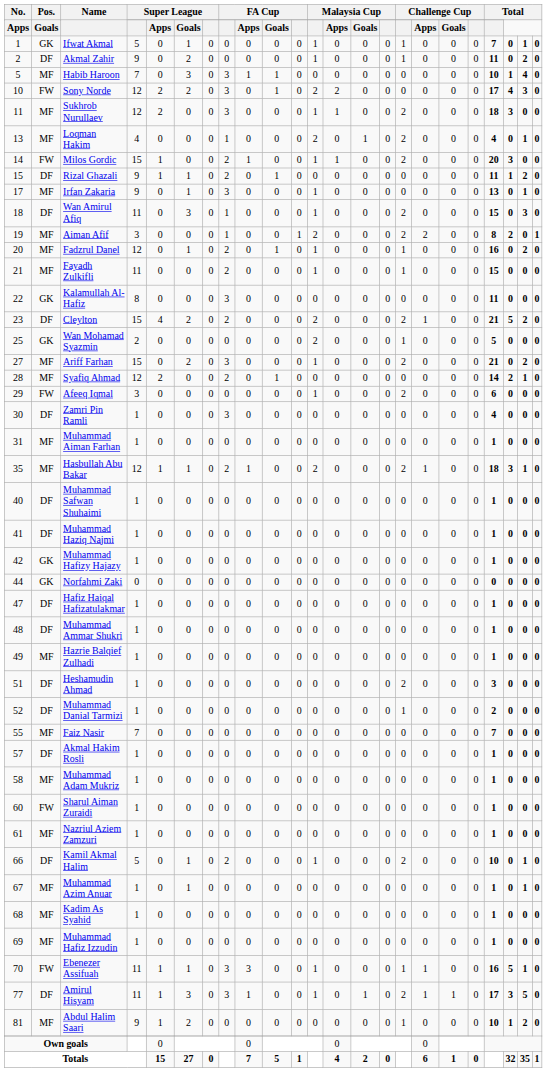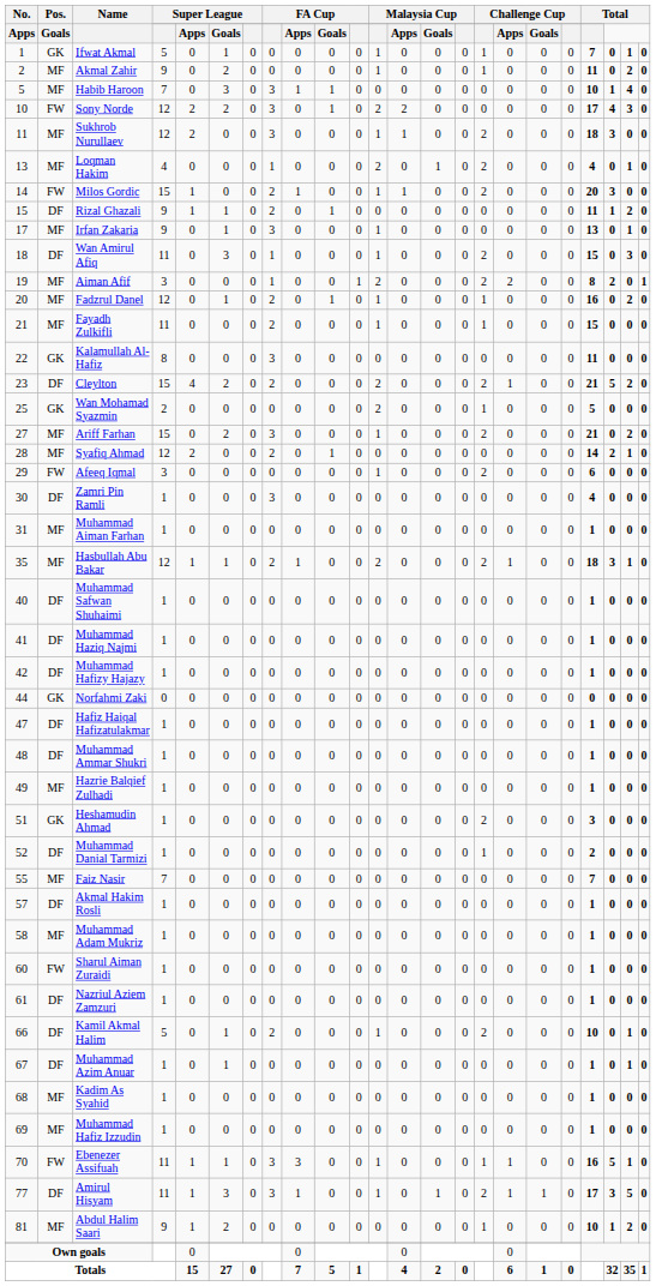 <table class="wikitable" style="text-align:center">
 <tr>
 <th rowspan="2" valign="bottom">No.</th>
 <th rowspan="2" valign="bottom">Pos.</th>
 <th rowspan="2" valign="bottom">Name</th>
 <th colspan="4" width="85">Super League</th>
 <th colspan="4" width="85">FA Cup</th>
 <th colspan="4" width="85">Malaysia Cup</th>
 <th colspan="4" width="85">Challenge Cup</th>
 <th colspan="4" width="85">Total</th>
 </tr>
 <tr style="text-align:center;">
 </tr>
 <tr>
 <th width=40>Apps</th>
 <th width=40>Goals</th>
 <th width=40></th>
 <th width=40></th>
 <th width=40>Apps</th>
 <th width=40>Goals</th>
 <th width=40></th>
 <th width=40></th>
 <th width=40>Apps</th>
 <th width=40>Goals</th>
 <th width=40></th>
 <th width=40></th>
 <th width=40>Apps</th>
 <th width=40>Goals</th>
 <th width=40></th>
 <th width=40></th>
 <th width=40>Apps</th>
 <th width=40>Goals</th>
 <th width=40></th>
 <th width=40></th>
 </tr>
 <tr>
 <td>1</td>
 <td>GK</td>
 <td align="left"> <a href='#'>Ifwat Akmal</a></td>
 <td>5</td>
 <td>0</td>
 <td>1</td>
 <td>0</td>
 <td>0</td>
 <td>0</td>
 <td>0</td>
 <td>0</td>
 <td>1</td>
 <td>0</td>
 <td>0</td>
 <td>0</td>
 <td>1</td>
 <td>0</td>
 <td>0</td>
 <td>0</td>
 <td><strong>7</strong></td>
 <td><strong>0</strong></td>
 <td><strong>1</strong></td>
 <td><strong>0</strong></td>
 </tr>
 <tr>
 <td>2</td>
-<td>DF</td>
+<td>MF</td>
 <td align="left"> <a href='#'>Akmal Zahir</a></td>
 <td>9</td>
 <td>0</td>
 <td>2</td>
 <td>0</td>
 <td>0</td>
 <td>0</td>
 <td>0</td>
 <td>0</td>
 <td>1</td>
 <td>0</td>
 <td>0</td>
 <td>0</td>
 <td>1</td>
 <td>0</td>
 <td>0</td>
 <td>0</td>
 <td><strong>11</strong></td>
 <td><strong>0</strong></td>
 <td><strong>2</strong></td>
 <td><strong>0</strong></td>
 </tr>
 <tr>
 <td>5</td>
 <td>MF</td>
 <td align="left"> <a href='#'>Habib Haroon</a></td>
 <td>7</td>
 <td>0</td>
 <td>3</td>
 <td>0</td>
 <td>3</td>
 <td>1</td>
 <td>1</td>
 <td>0</td>
 <td>0</td>
 <td>0</td>
 <td>0</td>
 <td>0</td>
 <td>0</td>
 <td>0</td>
 <td>0</td>
 <td>0</td>
 <td><strong>10</strong></td>
 <td><strong>1</strong></td>
 <td><strong>4</strong></td>
 <td><strong>0</strong></td>
 </tr>
 <tr>
 <td>10</td>
 <td>FW</td>
 <td align="left"> <a href='#'>Sony Norde</a></td>
 <td>12</td>
 <td>2</td>
 <td>2</td>
 <td>0</td>
 <td>3</td>
 <td>0</td>
 <td>1</td>
 <td>0</td>
 <td>2</td>
 <td>2</td>
 <td>0</td>
 <td>0</td>
 <td>0</td>
 <td>0</td>
 <td>0</td>
 <td>0</td>
 <td><strong>17</strong></td>
 <td><strong>4</strong></td>
 <td><strong>3</strong></td>
 <td><strong>0</strong></td>
 </tr>
 <tr>
 <td>11</td>
 <td>MF</td>
 <td align="left"> <a href='#'>Sukhrob Nurullaev</a></td>
 <td>12</td>
 <td>2</td>
 <td>0</td>
 <td>0</td>
 <td>3</td>
 <td>0</td>
 <td>0</td>
 <td>0</td>
 <td>1</td>
 <td>1</td>
 <td>0</td>
 <td>0</td>
 <td>2</td>
 <td>0</td>
 <td>0</td>
 <td>0</td>
 <td><strong>18</strong></td>
 <td><strong>3</strong></td>
 <td><strong>0</strong></td>
 <td><strong>0</strong></td>
 </tr>
 <tr>
 <td>13</td>
 <td>MF</td>
 <td align="left"> <a href='#'>Loqman Hakim</a></td>
 <td>4</td>
 <td>0</td>
 <td>0</td>
 <td>0</td>
 <td>1</td>
 <td>0</td>
 <td>0</td>
 <td>0</td>
 <td>2</td>
 <td>0</td>
 <td>1</td>
 <td>0</td>
 <td>2</td>
 <td>0</td>
 <td>0</td>
 <td>0</td>
 <td><strong>4</strong></td>
 <td><strong>0</strong></td>
 <td><strong>1</strong></td>
 <td><strong>0</strong></td>
 </tr>
 <tr>
 <td>14</td>
 <td>FW</td>
 <td align="left"> <a href='#'>Milos Gordic</a></td>
 <td>15</td>
 <td>1</td>
 <td>0</td>
 <td>0</td>
 <td>2</td>
 <td>1</td>
 <td>0</td>
 <td>0</td>
 <td>1</td>
 <td>1</td>
 <td>0</td>
 <td>0</td>
 <td>2</td>
 <td>0</td>
 <td>0</td>
 <td>0</td>
 <td><strong>20</strong></td>
 <td><strong>3</strong></td>
 <td><strong>0</strong></td>
 <td><strong>0</strong></td>
 </tr>
 <tr>
 <td>15</td>
 <td>DF</td>
 <td align="left"> <a href='#'>Rizal Ghazali</a></td>
 <td>9</td>
 <td>1</td>
 <td>1</td>
 <td>0</td>
 <td>2</td>
 <td>0</td>
 <td>1</td>
 <td>0</td>
 <td>0</td>
 <td>0</td>
 <td>0</td>
 <td>0</td>
 <td>0</td>
 <td>0</td>
 <td>0</td>
 <td>0</td>
 <td><strong>11</strong></td>
 <td><strong>1</strong></td>
 <td><strong>2</strong></td>
 <td><strong>0</strong></td>
 </tr>
 <tr>
 <td>17</td>
 <td>MF</td>
 <td align="left"> <a href='#'>Irfan Zakaria</a></td>
 <td>9</td>
 <td>0</td>
 <td>1</td>
 <td>0</td>
 <td>3</td>
 <td>0</td>
 <td>0</td>
 <td>0</td>
 <td>1</td>
 <td>0</td>
 <td>0</td>
 <td>0</td>
 <td>0</td>
 <td>0</td>
 <td>0</td>
 <td>0</td>
 <td><strong>13</strong></td>
 <td><strong>0</strong></td>
 <td><strong>1</strong></td>
 <td><strong>0</strong></td>
 </tr>
 <tr>
 <td>18</td>
 <td>DF</td>
 <td align="left"> <a href='#'>Wan Amirul Afiq</a></td>
 <td>11</td>
 <td>0</td>
 <td>3</td>
 <td>0</td>
 <td>1</td>
 <td>0</td>
 <td>0</td>
 <td>0</td>
 <td>1</td>
 <td>0</td>
 <td>0</td>
 <td>0</td>
 <td>2</td>
 <td>0</td>
 <td>0</td>
 <td>0</td>
 <td><strong>15</strong></td>
 <td><strong>0</strong></td>
 <td><strong>3</strong></td>
 <td><strong>0</strong></td>
 </tr>
 <tr>
 <td>19</td>
 <td>MF</td>
 <td align="left"> <a href='#'>Aiman Afif</a></td>
 <td>3</td>
 <td>0</td>
 <td>0</td>
 <td>0</td>
 <td>1</td>
 <td>0</td>
 <td>0</td>
 <td>1</td>
 <td>2</td>
 <td>0</td>
 <td>0</td>
 <td>0</td>
 <td>2</td>
 <td>2</td>
 <td>0</td>
 <td>0</td>
 <td><strong>8</strong></td>
 <td><strong>2</strong></td>
 <td><strong>0</strong></td>
 <td><strong>1</strong></td>
 </tr>
 <tr>
 <td>20</td>
 <td>MF</td>
 <td align="left"> <a href='#'>Fadzrul Danel</a></td>
 <td>12</td>
 <td>0</td>
 <td>1</td>
 <td>0</td>
 <td>2</td>
 <td>0</td>
 <td>1</td>
 <td>0</td>
 <td>1</td>
 <td>0</td>
 <td>0</td>
 <td>0</td>
 <td>1</td>
 <td>0</td>
 <td>0</td>
 <td>0</td>
 <td><strong>16</strong></td>
 <td><strong>0</strong></td>
 <td><strong>2</strong></td>
 <td><strong>0</strong></td>
 </tr>
 <tr>
 <td>21</td>
 <td>MF</td>
 <td align="left"> <a href='#'>Fayadh Zulkifli</a></td>
 <td>11</td>
 <td>0</td>
 <td>0</td>
 <td>0</td>
 <td>2</td>
 <td>0</td>
 <td>0</td>
 <td>0</td>
 <td>1</td>
 <td>0</td>
 <td>0</td>
 <td>0</td>
 <td>1</td>
 <td>0</td>
 <td>0</td>
 <td>0</td>
 <td><strong>15</strong></td>
 <td><strong>0</strong></td>
 <td><strong>0</strong></td>
 <td><strong>0</strong></td>
 </tr>
 <tr>
 <td>22</td>
 <td>GK</td>
 <td align="left"> <a href='#'>Kalamullah Al-Hafiz</a></td>
 <td>8</td>
 <td>0</td>
 <td>0</td>
 <td>0</td>
 <td>3</td>
 <td>0</td>
 <td>0</td>
 <td>0</td>
 <td>0</td>
 <td>0</td>
 <td>0</td>
 <td>0</td>
 <td>0</td>
 <td>0</td>
 <td>0</td>
 <td>0</td>
 <td><strong>11</strong></td>
 <td><strong>0</strong></td>
 <td><strong>0</strong></td>
 <td><strong>0</strong></td>
 </tr>
 <tr>
 <td>23</td>
 <td>DF</td>
 <td align="left"> <a href='#'>Cleylton</a></td>
 <td>15</td>
 <td>4</td>
 <td>2</td>
 <td>0</td>
 <td>2</td>
 <td>0</td>
 <td>0</td>
 <td>0</td>
 <td>2</td>
 <td>0</td>
 <td>0</td>
 <td>0</td>
 <td>2</td>
 <td>1</td>
 <td>0</td>
 <td>0</td>
 <td><strong>21</strong></td>
 <td><strong>5</strong></td>
 <td><strong>2</strong></td>
 <td><strong>0</strong></td>
 </tr>
 <tr>
 <td>25</td>
 <td>GK</td>
 <td align="left"> <a href='#'>Wan Mohamad Syazmin</a></td>
 <td>2</td>
 <td>0</td>
 <td>0</td>
 <td>0</td>
 <td>0</td>
 <td>0</td>
 <td>0</td>
 <td>0</td>
 <td>2</td>
 <td>0</td>
 <td>0</td>
 <td>0</td>
 <td>1</td>
 <td>0</td>
 <td>0</td>
 <td>0</td>
 <td><strong>5</strong></td>
 <td><strong>0</strong></td>
 <td><strong>0</strong></td>
 <td><strong>0</strong></td>
 </tr>
 <tr>
 <td>27</td>
 <td>MF</td>
 <td align="left"> <a href='#'>Ariff Farhan</a></td>
 <td>15</td>
 <td>0</td>
 <td>2</td>
 <td>0</td>
 <td>3</td>
 <td>0</td>
 <td>0</td>
 <td>0</td>
 <td>1</td>
 <td>0</td>
 <td>0</td>
 <td>0</td>
 <td>2</td>
 <td>0</td>
 <td>0</td>
 <td>0</td>
 <td><strong>21</strong></td>
 <td><strong>0</strong></td>
 <td><strong>2</strong></td>
 <td><strong>0</strong></td>
 </tr>
 <tr>
 <td>28</td>
 <td>MF</td>
 <td align="left"> <a href='#'>Syafiq Ahmad</a></td>
 <td>12</td>
 <td>2</td>
 <td>0</td>
 <td>0</td>
 <td>2</td>
 <td>0</td>
 <td>1</td>
 <td>0</td>
 <td>0</td>
 <td>0</td>
 <td>0</td>
 <td>0</td>
 <td>0</td>
 <td>0</td>
 <td>0</td>
 <td>0</td>
 <td><strong>14</strong></td>
 <td><strong>2</strong></td>
 <td><strong>1</strong></td>
 <td><strong>0</strong></td>
 </tr>
 <tr>
 <td>29</td>
 <td>FW</td>
 <td align="left"> <a href='#'>Afeeq Iqmal</a></td>
 <td>3</td>
 <td>0</td>
 <td>0</td>
 <td>0</td>
 <td>0</td>
 <td>0</td>
 <td>0</td>
 <td>0</td>
 <td>1</td>
 <td>0</td>
 <td>0</td>
 <td>0</td>
 <td>2</td>
 <td>0</td>
 <td>0</td>
 <td>0</td>
 <td><strong>6</strong></td>
 <td><strong>0</strong></td>
 <td><strong>0</strong></td>
 <td><strong>0</strong></td>
 </tr>
 <tr>
 <td>30</td>
 <td>DF</td>
 <td align="left"> <a href='#'>Zamri Pin Ramli</a></td>
 <td>1</td>
 <td>0</td>
 <td>0</td>
 <td>0</td>
 <td>3</td>
 <td>0</td>
 <td>0</td>
 <td>0</td>
 <td>0</td>
 <td>0</td>
 <td>0</td>
 <td>0</td>
 <td>0</td>
 <td>0</td>
 <td>0</td>
 <td>0</td>
 <td><strong>4</strong></td>
 <td><strong>0</strong></td>
 <td><strong>0</strong></td>
 <td><strong>0</strong></td>
 </tr>
 <tr>
 <td>31</td>
 <td>MF</td>
 <td align="left"> <a href='#'>Muhammad Aiman Farhan</a></td>
 <td>1</td>
 <td>0</td>
 <td>0</td>
 <td>0</td>
 <td>0</td>
 <td>0</td>
 <td>0</td>
 <td>0</td>
 <td>0</td>
 <td>0</td>
 <td>0</td>
 <td>0</td>
 <td>0</td>
 <td>0</td>
 <td>0</td>
 <td>0</td>
 <td><strong>1</strong></td>
 <td><strong>0</strong></td>
 <td><strong>0</strong></td>
 <td><strong>0</strong></td>
 </tr>
 <tr>
 <td>35</td>
 <td>MF</td>
 <td align="left"> <a href='#'>Hasbullah Abu Bakar</a></td>
 <td>12</td>
 <td>1</td>
 <td>1</td>
 <td>0</td>
 <td>2</td>
 <td>1</td>
 <td>0</td>
 <td>0</td>
 <td>2</td>
 <td>0</td>
 <td>0</td>
 <td>0</td>
 <td>2</td>
 <td>1</td>
 <td>0</td>
 <td>0</td>
 <td><strong>18</strong></td>
 <td><strong>3</strong></td>
 <td><strong>1</strong></td>
 <td><strong>0</strong></td>
 </tr>
 <tr>
 <td>40</td>
 <td>DF</td>
 <td align="left"> <a href='#'>Muhammad Safwan Shuhaimi</a></td>
 <td>1</td>
 <td>0</td>
 <td>0</td>
 <td>0</td>
 <td>0</td>
 <td>0</td>
 <td>0</td>
 <td>0</td>
 <td>0</td>
 <td>0</td>
 <td>0</td>
 <td>0</td>
 <td>0</td>
 <td>0</td>
 <td>0</td>
 <td>0</td>
 <td><strong>1</strong></td>
 <td><strong>0</strong></td>
 <td><strong>0</strong></td>
 <td><strong>0</strong></td>
 </tr>
 <tr>
 <td>41</td>
 <td>DF</td>
 <td align="left"> <a href='#'>Muhammad Haziq Najmi</a></td>
 <td>1</td>
 <td>0</td>
 <td>0</td>
 <td>0</td>
 <td>0</td>
 <td>0</td>
 <td>0</td>
 <td>0</td>
 <td>0</td>
 <td>0</td>
 <td>0</td>
 <td>0</td>
 <td>0</td>
 <td>0</td>
 <td>0</td>
 <td>0</td>
 <td><strong>1</strong></td>
 <td><strong>0</strong></td>
 <td><strong>0</strong></td>
 <td><strong>0</strong></td>
 </tr>
 <tr>
 <td>42</td>
-<td>GK</td>
+<td>DF</td>
 <td align="left"> <a href='#'>Muhammad Hafizy Hajazy</a></td>
 <td>1</td>
 <td>0</td>
 <td>0</td>
 <td>0</td>
 <td>0</td>
 <td>0</td>
 <td>0</td>
 <td>0</td>
 <td>0</td>
 <td>0</td>
 <td>0</td>
 <td>0</td>
 <td>0</td>
 <td>0</td>
 <td>0</td>
 <td>0</td>
 <td><strong>1</strong></td>
 <td><strong>0</strong></td>
 <td><strong>0</strong></td>
 <td><strong>0</strong></td>
 </tr>
 <tr>
 <td>44</td>
 <td>GK</td>
 <td align="left"> <a href='#'>Norfahmi Zaki</a></td>
 <td>0</td>
 <td>0</td>
 <td>0</td>
 <td>0</td>
 <td>0</td>
 <td>0</td>
 <td>0</td>
 <td>0</td>
 <td>0</td>
 <td>0</td>
 <td>0</td>
 <td>0</td>
 <td>0</td>
 <td>0</td>
 <td>0</td>
 <td>0</td>
 <td><strong>0</strong></td>
 <td><strong>0</strong></td>
 <td><strong>0</strong></td>
 <td><strong>0</strong></td>
 </tr>
 <tr>
 <td>47</td>
 <td>DF</td>
 <td align="left"> <a href='#'>Hafiz Haiqal Hafizatulakmar</a></td>
 <td>1</td>
 <td>0</td>
 <td>0</td>
 <td>0</td>
 <td>0</td>
 <td>0</td>
 <td>0</td>
 <td>0</td>
 <td>0</td>
 <td>0</td>
 <td>0</td>
 <td>0</td>
 <td>0</td>
 <td>0</td>
 <td>0</td>
 <td>0</td>
 <td><strong>1</strong></td>
 <td><strong>0</strong></td>
 <td><strong>0</strong></td>
 <td><strong>0</strong></td>
 </tr>
 <tr>
 <td>48</td>
 <td>DF</td>
 <td align="left"> <a href='#'>Muhammad Ammar Shukri</a></td>
 <td>1</td>
 <td>0</td>
 <td>0</td>
 <td>0</td>
 <td>0</td>
 <td>0</td>
 <td>0</td>
 <td>0</td>
 <td>0</td>
 <td>0</td>
 <td>0</td>
 <td>0</td>
 <td>0</td>
 <td>0</td>
 <td>0</td>
 <td>0</td>
 <td><strong>1</strong></td>
 <td><strong>0</strong></td>
 <td><strong>0</strong></td>
 <td><strong>0</strong></td>
 </tr>
 <tr>
 <td>49</td>
 <td>MF</td>
 <td align="left"> <a href='#'>Hazrie Balqief Zulhadi</a></td>
 <td>1</td>
 <td>0</td>
 <td>0</td>
 <td>0</td>
 <td>0</td>
 <td>0</td>
 <td>0</td>
 <td>0</td>
 <td>0</td>
 <td>0</td>
 <td>0</td>
 <td>0</td>
 <td>0</td>
 <td>0</td>
 <td>0</td>
 <td>0</td>
 <td><strong>1</strong></td>
 <td><strong>0</strong></td>
 <td><strong>0</strong></td>
 <td><strong>0</strong></td>
 </tr>
 <tr>
 <td>51</td>
-<td>DF</td>
+<td>GK</td>
 <td align="left"> <a href='#'>Heshamudin Ahmad</a></td>
 <td>1</td>
 <td>0</td>
 <td>0</td>
 <td>0</td>
 <td>0</td>
 <td>0</td>
 <td>0</td>
 <td>0</td>
 <td>0</td>
 <td>0</td>
 <td>0</td>
 <td>0</td>
 <td>2</td>
 <td>0</td>
 <td>0</td>
 <td>0</td>
 <td><strong>3</strong></td>
 <td><strong>0</strong></td>
 <td><strong>0</strong></td>
 <td><strong>0</strong></td>
 </tr>
 <tr>
 <td>52</td>
 <td>DF</td>
 <td align="left"> <a href='#'>Muhammad Danial Tarmizi</a></td>
 <td>1</td>
 <td>0</td>
 <td>0</td>
 <td>0</td>
 <td>0</td>
 <td>0</td>
 <td>0</td>
 <td>0</td>
 <td>0</td>
 <td>0</td>
 <td>0</td>
 <td>0</td>
 <td>1</td>
 <td>0</td>
 <td>0</td>
 <td>0</td>
 <td><strong>2</strong></td>
 <td><strong>0</strong></td>
 <td><strong>0</strong></td>
 <td><strong>0</strong></td>
 </tr>
 <tr>
 <td>55</td>
 <td>MF</td>
 <td align="left"> <a href='#'>Faiz Nasir</a></td>
 <td>7</td>
 <td>0</td>
 <td>0</td>
 <td>0</td>
 <td>0</td>
 <td>0</td>
 <td>0</td>
 <td>0</td>
 <td>0</td>
 <td>0</td>
 <td>0</td>
 <td>0</td>
 <td>0</td>
 <td>0</td>
 <td>0</td>
 <td>0</td>
 <td><strong>7</strong></td>
 <td><strong>0</strong></td>
 <td><strong>0</strong></td>
 <td><strong>0</strong></td>
 </tr>
 <tr>
 <td>57</td>
 <td>DF</td>
 <td align="left"> <a href='#'>Akmal Hakim Rosli</a></td>
 <td>1</td>
 <td>0</td>
 <td>0</td>
 <td>0</td>
 <td>0</td>
 <td>0</td>
 <td>0</td>
 <td>0</td>
 <td>0</td>
 <td>0</td>
 <td>0</td>
 <td>0</td>
 <td>0</td>
 <td>0</td>
 <td>0</td>
 <td>0</td>
 <td><strong>1</strong></td>
 <td><strong>0</strong></td>
 <td><strong>0</strong></td>
 <td><strong>0</strong></td>
 </tr>
 <tr>
 <td>58</td>
 <td>MF</td>
 <td align="left"> <a href='#'>Muhammad Adam Mukriz</a></td>
 <td>1</td>
 <td>0</td>
 <td>0</td>
 <td>0</td>
 <td>0</td>
 <td>0</td>
 <td>0</td>
 <td>0</td>
 <td>0</td>
 <td>0</td>
 <td>0</td>
 <td>0</td>
 <td>0</td>
 <td>0</td>
 <td>0</td>
 <td>0</td>
 <td><strong>1</strong></td>
 <td><strong>0</strong></td>
 <td><strong>0</strong></td>
 <td><strong>0</strong></td>
 </tr>
 <tr>
 <td>60</td>
 <td>FW</td>
 <td align="left"> <a href='#'>Sharul Aiman Zuraidi</a></td>
 <td>1</td>
 <td>0</td>
 <td>0</td>
 <td>0</td>
 <td>0</td>
 <td>0</td>
 <td>0</td>
 <td>0</td>
 <td>0</td>
 <td>0</td>
 <td>0</td>
 <td>0</td>
 <td>0</td>
 <td>0</td>
 <td>0</td>
 <td>0</td>
 <td><strong>1</strong></td>
 <td><strong>0</strong></td>
 <td><strong>0</strong></td>
 <td><strong>0</strong></td>
 </tr>
 <tr>
 <td>61</td>
-<td>MF</td>
+<td>DF</td>
 <td align="left"> <a href='#'>Nazriul Aziem Zamzuri</a></td>
 <td>1</td>
 <td>0</td>
 <td>0</td>
 <td>0</td>
 <td>0</td>
 <td>0</td>
 <td>0</td>
 <td>0</td>
 <td>0</td>
 <td>0</td>
 <td>0</td>
 <td>0</td>
 <td>0</td>
 <td>0</td>
 <td>0</td>
 <td>0</td>
 <td><strong>1</strong></td>
 <td><strong>0</strong></td>
 <td><strong>0</strong></td>
 <td><strong>0</strong></td>
 </tr>
 <tr>
 <td>66</td>
 <td>DF</td>
 <td align="left"> <a href='#'>Kamil Akmal Halim</a></td>
 <td>5</td>
 <td>0</td>
 <td>1</td>
 <td>0</td>
 <td>2</td>
 <td>0</td>
 <td>0</td>
 <td>0</td>
 <td>1</td>
 <td>0</td>
 <td>0</td>
 <td>0</td>
 <td>2</td>
 <td>0</td>
 <td>0</td>
 <td>0</td>
 <td><strong>10</strong></td>
 <td><strong>0</strong></td>
 <td><strong>1</strong></td>
 <td><strong>0</strong></td>
 </tr>
 <tr>
 <td>67</td>
-<td>MF</td>
+<td>DF</td>
 <td align="left"> <a href='#'>Muhammad Azim Anuar</a></td>
 <td>1</td>
 <td>0</td>
 <td>1</td>
 <td>0</td>
 <td>0</td>
 <td>0</td>
 <td>0</td>
 <td>0</td>
 <td>0</td>
 <td>0</td>
 <td>0</td>
 <td>0</td>
 <td>0</td>
 <td>0</td>
 <td>0</td>
 <td>0</td>
 <td><strong>1</strong></td>
 <td><strong>0</strong></td>
 <td><strong>1</strong></td>
 <td><strong>0</strong></td>
 </tr>
 <tr>
 <td>68</td>
 <td>MF</td>
 <td align="left"> <a href='#'>Kadim As Syahid</a></td>
 <td>1</td>
 <td>0</td>
 <td>0</td>
 <td>0</td>
 <td>0</td>
 <td>0</td>
 <td>0</td>
 <td>0</td>
 <td>0</td>
 <td>0</td>
 <td>0</td>
 <td>0</td>
 <td>0</td>
 <td>0</td>
 <td>0</td>
 <td>0</td>
 <td><strong>1</strong></td>
 <td><strong>0</strong></td>
 <td><strong>0</strong></td>
 <td><strong>0</strong></td>
 </tr>
 <tr>
 <td>69</td>
 <td>MF</td>
 <td align="left"> <a href='#'>Muhammad Hafiz Izzudin</a></td>
 <td>1</td>
 <td>0</td>
 <td>0</td>
 <td>0</td>
 <td>0</td>
 <td>0</td>
 <td>0</td>
 <td>0</td>
 <td>0</td>
 <td>0</td>
 <td>0</td>
 <td>0</td>
 <td>0</td>
 <td>0</td>
 <td>0</td>
 <td>0</td>
 <td><strong>1</strong></td>
 <td><strong>0</strong></td>
 <td><strong>0</strong></td>
 <td><strong>0</strong></td>
 </tr>
 <tr>
 <td>70</td>
 <td>FW</td>
 <td align="left"> <a href='#'>Ebenezer Assifuah</a></td>
 <td>11</td>
 <td>1</td>
 <td>1</td>
 <td>0</td>
 <td>3</td>
 <td>3</td>
 <td>0</td>
 <td>0</td>
 <td>1</td>
 <td>0</td>
 <td>0</td>
 <td>0</td>
 <td>1</td>
 <td>1</td>
 <td>0</td>
 <td>0</td>
 <td><strong>16</strong></td>
 <td><strong>5</strong></td>
 <td><strong>1</strong></td>
 <td><strong>0</strong></td>
 </tr>
 <tr>
 <td>77</td>
 <td>DF</td>
 <td align="left"> <a href='#'>Amirul Hisyam</a></td>
 <td>11</td>
 <td>1</td>
 <td>3</td>
 <td>0</td>
 <td>3</td>
 <td>1</td>
 <td>0</td>
 <td>0</td>
 <td>1</td>
 <td>0</td>
 <td>1</td>
 <td>0</td>
 <td>2</td>
 <td>1</td>
 <td>1</td>
 <td>0</td>
 <td><strong>17</strong></td>
 <td><strong>3</strong></td>
 <td><strong>5</strong></td>
 <td><strong>0</strong></td>
 </tr>
 <tr>
 <td>81</td>
 <td>MF</td>
 <td align="left"> <a href='#'>Abdul Halim Saari</a></td>
 <td>9</td>
 <td>1</td>
 <td>2</td>
 <td>0</td>
 <td>0</td>
 <td>0</td>
 <td>0</td>
 <td>0</td>
 <td>0</td>
 <td>0</td>
 <td>0</td>
 <td>0</td>
 <td>1</td>
 <td>0</td>
 <td>0</td>
 <td>0</td>
 <td><strong>10</strong></td>
 <td><strong>1</strong></td>
 <td><strong>2</strong></td>
 <td><strong>0</strong></td>
 </tr>
 <tr>
 </tr>
 <tr class="sortbottom">
 <td colspan="3"><strong>Own goals</strong></td>
 <td ! style="background:white; text-align: center;"></td>
 <td>0</td>
 <td colspan="3" style="background:white;text-align:center"></td>
 <td>0</td>
 <td colspan="3" style="background:white;text-align:center"></td>
 <td>0</td>
 <td colspan="3" style="background:white;text-align:center"></td>
 <td>0</td>
 <td colspan="2" style="background:white;text-align:center"></td>
 </tr>
 <tr class="sortbottom">
 <td colspan="4" style="background:white;text-align:center"><strong>Totals</strong></td>
 <td><strong>15</strong></td>
 <td><strong>27</strong></td>
 <td><strong>0</strong></td>
 <td rowspan="1" style="background:white;text-align:center"></td>
 <td><strong>7</strong></td>
 <td><strong>5</strong></td>
 <td><strong>1</strong></td>
 <td rowspan="1" style="background:white;text-align:center"></td>
 <td><strong>4</strong></td>
 <td><strong>2</strong></td>
 <td><strong>0</strong></td>
 <td rowspan="1" style="background:white;text-align:center"></td>
 <td><strong>6</strong></td>
 <td><strong>1</strong></td>
 <td><strong>0</strong></td>
 <td rowspan="1" style="background:white;text-align:center"></td>
 <td><strong>32</strong></td>
 <td><strong>35</strong></td>
 <td><strong>1</strong></td>
 </tr>
 </table>
